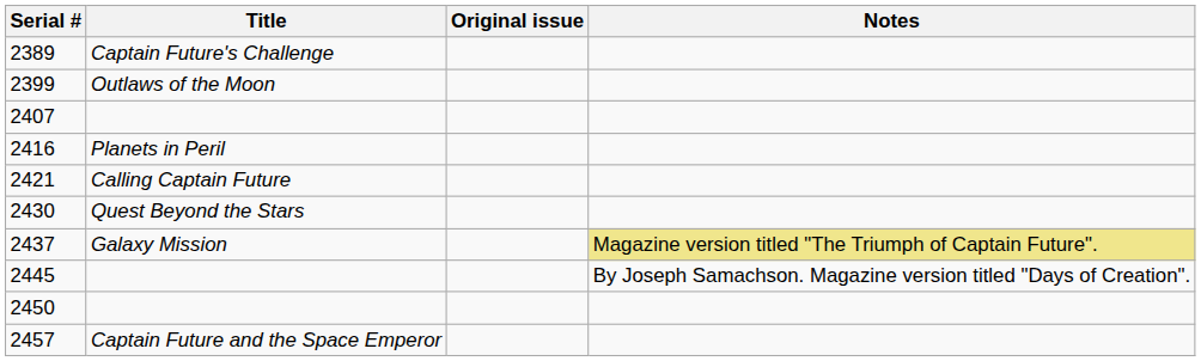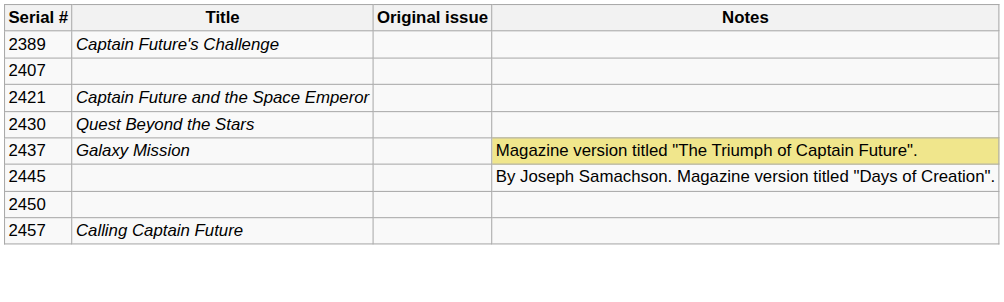 <table class="wikitable sortable">
 <tr>
 <th>Serial #</th>
 <th>Title</th>
 <th>Original issue</th>
 <th class="unsortable">Notes</th>
 </tr>
 <tr>
 <td>2389</td>
 <td><em>Captain Future's Challenge</em></td>
 <td></td>
 <td></td>
 </tr>
 <tr>
-<td>2399</td>
-<td><em>Outlaws of the Moon</em></td>
-<td></td>
-<td></td>
-</tr>
-<tr>
 <td>2407</td>
 <td></td>
 <td></td>
 <td></td>
 </tr>
 <tr>
-<td>2416</td>
-<td><em>Planets in Peril</em></td>
-<td></td>
-<td></td>
-</tr>
-<tr>
 <td>2421</td>
-<td><em>Calling Captain Future</em></td>
+<td><em>Captain Future and the Space Emperor</em></td>
 <td></td>
 <td></td>
 </tr>
 <tr>
 <td>2430</td>
 <td><em>Quest Beyond the Stars</em></td>
 <td></td>
 <td></td>
 </tr>
 <tr>
 <td>2437</td>
 <td><em>Galaxy Mission</em></td>
 <td></td>
 <td style="background: khaki;">Magazine version titled "The Triumph of Captain Future".</td>
 </tr>
 <tr>
 <td>2445</td>
 <td></td>
 <td></td>
 <td>By Joseph Samachson.  Magazine version titled "Days of Creation".</td>
 </tr>
 <tr>
 <td>2450</td>
 <td></td>
 <td></td>
 <td></td>
 </tr>
 <tr>
 <td>2457</td>
-<td><em>Captain Future and the Space Emperor</em></td>
+<td><em>Calling Captain Future</em></td>
 <td></td>
 <td></td>
 </tr>
 </table>
